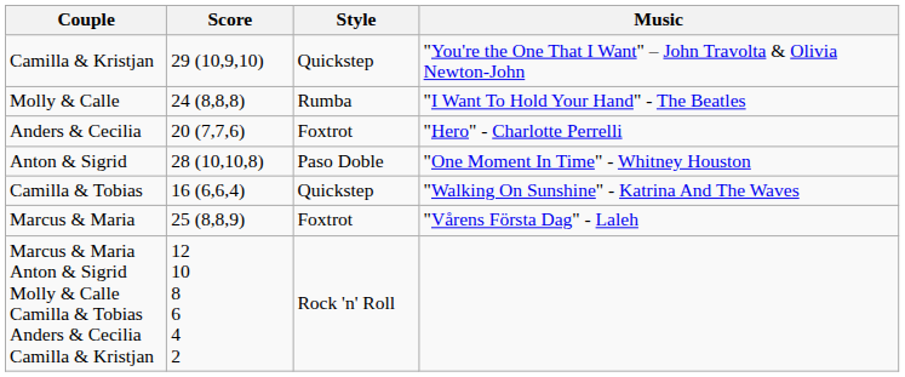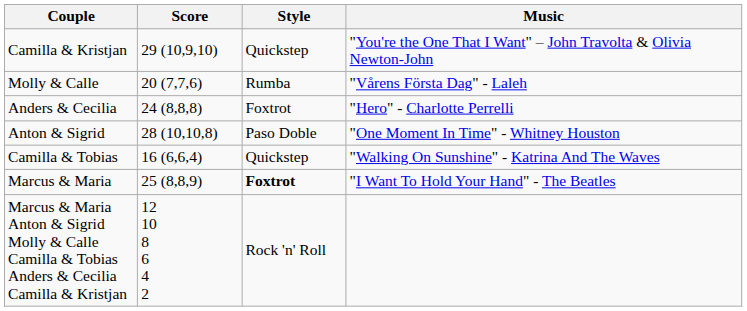 <table class="wikitable">
 <tr>
 <th width="130">Couple</th>
 <th width="100">Score</th>
 <th width="100">Style</th>
 <th width="400">Music</th>
 </tr>
 <tr>
 <td>Camilla & Kristjan</td>
 <td>29 (10,9,10)</td>
 <td>Quickstep</td>
 <td>"<a href='#'>You're the One That I Want</a>" – <a href='#'>John Travolta</a> & <a href='#'>Olivia Newton-John</a></td>
 </tr>
 <tr>
 <td>Molly & Calle</td>
-<td>24 (8,8,8)</td>
+<td>20 (7,7,6)</td>
 <td>Rumba</td>
-<td>"<a href='#'>I Want To Hold Your Hand</a>" - <a href='#'>The Beatles</a></td>
+<td>"<a href='#'>Vårens Första Dag</a>" - <a href='#'>Laleh</a></td>
 </tr>
 <tr>
 <td>Anders & Cecilia</td>
-<td>20 (7,7,6)</td>
+<td>24 (8,8,8)</td>
 <td>Foxtrot</td>
 <td>"<a href='#'>Hero</a>" - <a href='#'>Charlotte Perrelli</a></td>
 </tr>
 <tr>
 <td>Anton & Sigrid</td>
 <td>28 (10,10,8)</td>
 <td>Paso Doble</td>
 <td>"<a href='#'>One Moment In Time</a>" - <a href='#'>Whitney Houston</a></td>
 </tr>
 <tr>
 <td>Camilla & Tobias</td>
 <td>16 (6,6,4)</td>
 <td>Quickstep</td>
 <td>"<a href='#'>Walking On Sunshine</a>" - <a href='#'>Katrina And The Waves</a></td>
 </tr>
 <tr>
 <td>Marcus & Maria</td>
 <td>25 (8,8,9)</td>
-<td>Foxtrot</td>
-<td>"<a href='#'>Vårens Första Dag</a>" - <a href='#'>Laleh</a></td>
+<td><strong>Foxtrot</strong></td>
+<td>"<a href='#'>I Want To Hold Your Hand</a>" - <a href='#'>The Beatles</a></td>
 </tr>
 <tr>
 <td>Marcus & Maria<br>Anton & Sigrid<br>Molly & Calle<br>Camilla & Tobias<br>Anders & Cecilia<br>Camilla & Kristjan</td>
 <td>12<br>10<br>8<br>6<br>4<br>2</td>
 <td>Rock 'n' Roll</td>
 <td></td>
 </tr>
 </table>
